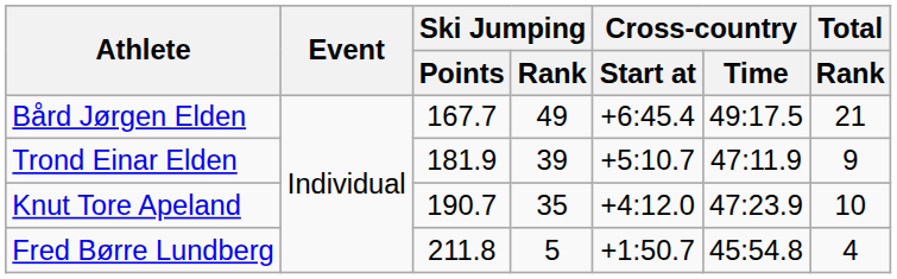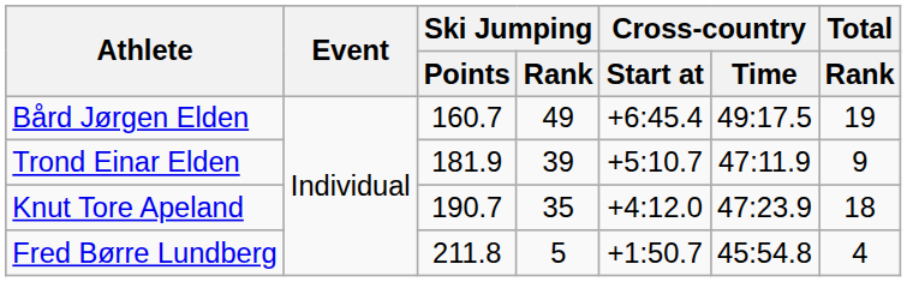 <table class="wikitable" style="font-size:90%">
 <tr>
 <th rowspan="2">Athlete</th>
 <th rowspan="2">Event</th>
 <th colspan="2">Ski Jumping</th>
 <th colspan="2">Cross-country</th>
 <th colspan="2">Total</th>
 </tr>
 <tr>
 <th>Points</th>
 <th>Rank</th>
 <th>Start at</th>
 <th>Time</th>
 <th>Rank</th>
 </tr>
 <tr>
 <td><a href='#'>Bård Jørgen Elden</a></td>
 <td rowspan="4">Individual</td>
-<td align="center">167.7</td>
+<td align="center">160.7</td>
 <td align="center">49</td>
 <td align="center">+6:45.4</td>
 <td align="center">49:17.5</td>
-<td align="center">21</td>
+<td align="center">19</td>
 </tr>
 <tr>
 <td><a href='#'>Trond Einar Elden</a></td>
 <td align="center">181.9</td>
 <td align="center">39</td>
 <td align="center">+5:10.7</td>
 <td align="center">47:11.9</td>
 <td align="center">9</td>
 </tr>
 <tr>
 <td><a href='#'>Knut Tore Apeland</a></td>
 <td align="center">190.7</td>
 <td align="center">35</td>
 <td align="center">+4:12.0</td>
 <td align="center">47:23.9</td>
-<td align="center">10</td>
+<td align="center">18</td>
 </tr>
 <tr>
 <td><a href='#'>Fred Børre Lundberg</a></td>
 <td align="center">211.8</td>
 <td align="center">5</td>
 <td align="center">+1:50.7</td>
 <td align="center">45:54.8</td>
 <td align="center">4</td>
 </tr>
 </table>
